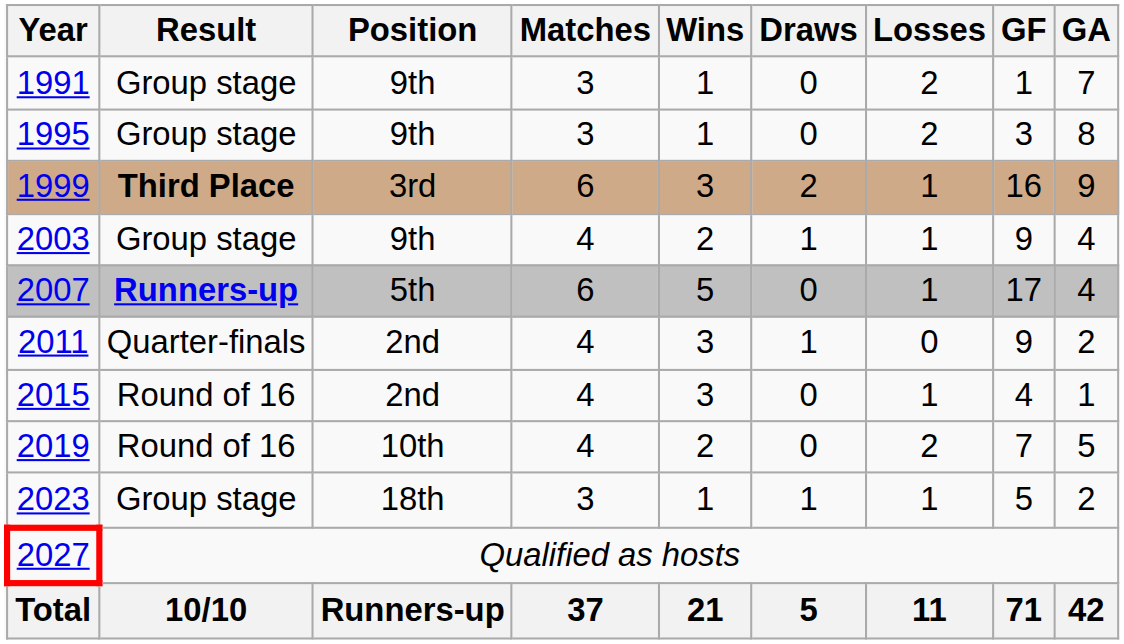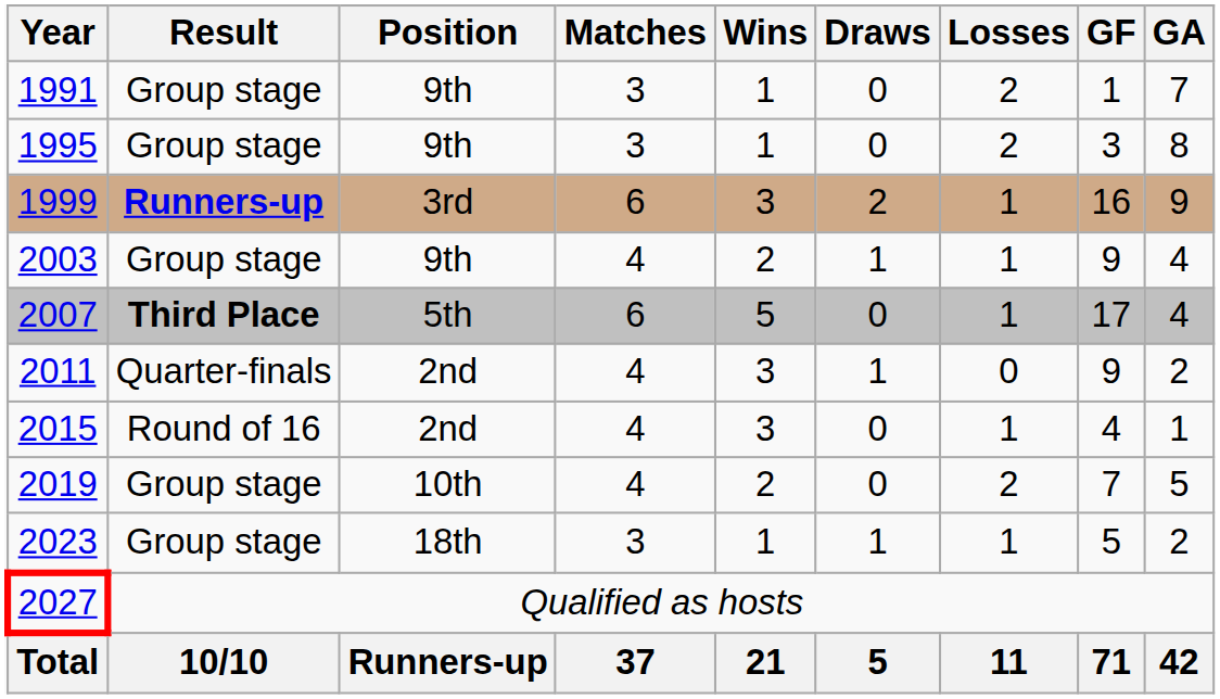 <table class="wikitable" style="text-align: center;">
 <tr>
 <th>Year</th>
 <th>Result</th>
 <th>Position</th>
 <th>Matches</th>
 <th>Wins</th>
 <th>Draws</th>
 <th>Losses</th>
 <th>GF</th>
 <th>GA</th>
 </tr>
 <tr>
 <td> <a href='#'>1991</a></td>
 <td>Group stage</td>
 <td>9th</td>
 <td>3</td>
 <td>1</td>
 <td>0</td>
 <td>2</td>
 <td>1</td>
 <td>7</td>
 </tr>
 <tr>
 <td> <a href='#'>1995</a></td>
 <td>Group stage</td>
 <td>9th</td>
 <td>3</td>
 <td>1</td>
 <td>0</td>
 <td>2</td>
 <td>3</td>
 <td>8</td>
 </tr>
 <tr style="background:#cfaa88;">
 <td> <a href='#'>1999</a></td>
-<td><strong>Third Place</strong></td>
+<td><strong><a href='#'>Runners-up</a> </strong></td>
 <td>3rd</td>
 <td>6</td>
 <td>3</td>
 <td>2</td>
 <td>1</td>
 <td>16</td>
 <td>9</td>
 </tr>
 <tr>
 <td> <a href='#'>2003</a></td>
 <td>Group stage</td>
 <td>9th</td>
 <td>4</td>
 <td>2</td>
 <td>1</td>
 <td>1</td>
 <td>9</td>
 <td>4</td>
 </tr>
 <tr bgcolor=silver>
 <td> <a href='#'>2007</a></td>
-<td><strong><a href='#'>Runners-up</a> </strong></td>
+<td><strong>Third Place</strong></td>
 <td>5th</td>
 <td>6</td>
 <td>5</td>
 <td>0</td>
 <td>1</td>
 <td>17</td>
 <td>4</td>
 </tr>
 <tr>
 <td> <a href='#'>2011</a></td>
 <td>Quarter-finals</td>
 <td>2nd</td>
 <td>4</td>
 <td>3</td>
 <td>1</td>
 <td>0</td>
 <td>9</td>
 <td>2</td>
 </tr>
 <tr>
 <td> <a href='#'>2015</a></td>
 <td>Round of 16</td>
 <td>2nd</td>
 <td>4</td>
 <td>3</td>
 <td>0</td>
 <td>1</td>
 <td>4</td>
 <td>1</td>
 </tr>
 <tr>
 <td> <a href='#'>2019</a></td>
-<td>Round of 16</td>
+<td>Group stage</td>
 <td>10th</td>
 <td>4</td>
 <td>2</td>
 <td>0</td>
 <td>2</td>
 <td>7</td>
 <td>5</td>
 </tr>
 <tr>
 <td>  <a href='#'>2023</a></td>
 <td>Group stage</td>
 <td>18th</td>
 <td>3</td>
 <td>1</td>
 <td>1</td>
 <td>1</td>
 <td>5</td>
 <td>2</td>
 </tr>
 <tr>
 <td style="border: 3px solid red"> <a href='#'>2027</a></td>
 <td colspan=8><em>Qualified as hosts</em></td>
 </tr>
 <tr>
 <th>Total</th>
 <th>10/10</th>
 <th>Runners-up</th>
 <th>37</th>
 <th>21</th>
 <th>5</th>
 <th>11</th>
 <th>71</th>
 <th>42</th>
 </tr>
 </table>
